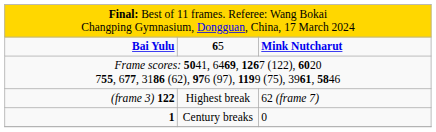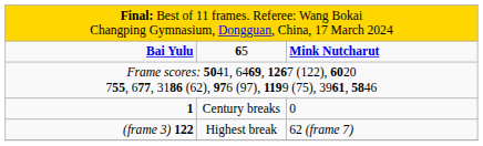 <table class="wikitable" style="font-size: 95%; margin: 1em auto 1em auto;">
 <tr>
 <td colspan="3" align="center" bgcolor="#ffd700"><strong>Final:</strong> Best of 11 frames. Referee: Wang Bokai<br>Changping Gymnasium, <a href='#'>Dongguan</a>, China, 17 March 2024</td>
 </tr>
 <tr>
 <td width="220" align="right"><strong><a href='#'>Bai Yulu</a></strong> <br></td>
 <td width="100" align="center"><strong>6</strong>5</td>
 <td width="220"><strong><a href='#'>Mink Nutcharut</a> <br></strong></td>
 </tr>
 <tr>
 <td colspan="3" align="center" style="font-size: 100%"><em>Frame scores:</em> <strong>50</strong>41, 64<strong>69</strong>, <strong>126</strong>7 (122), <strong>60</strong>20<br>7<strong>55</strong>, 6<strong>77</strong>, 31<strong>86</strong> (62), <strong>97</strong>6 (97), <strong>119</strong>9 (75), 39<strong>61</strong>, <strong>58</strong>46</td>
 </tr>
 <tr>
+<td align="right"><strong>1</strong></td>
+<td align="center">Century breaks</td>
+<td>0</td>
+</tr>
+<tr>
 <td align="right"><em>(frame 3)</em> <strong>122</strong></td>
 <td align="center">Highest break</td>
 <td>62 <em>(frame 7)</em></td>
 </tr>
 <tr>
-<td align="right"><strong>1</strong></td>
-<td align="center">Century breaks</td>
-<td>0</td>
-</tr>
-<tr>
 </tr>
 </table>
